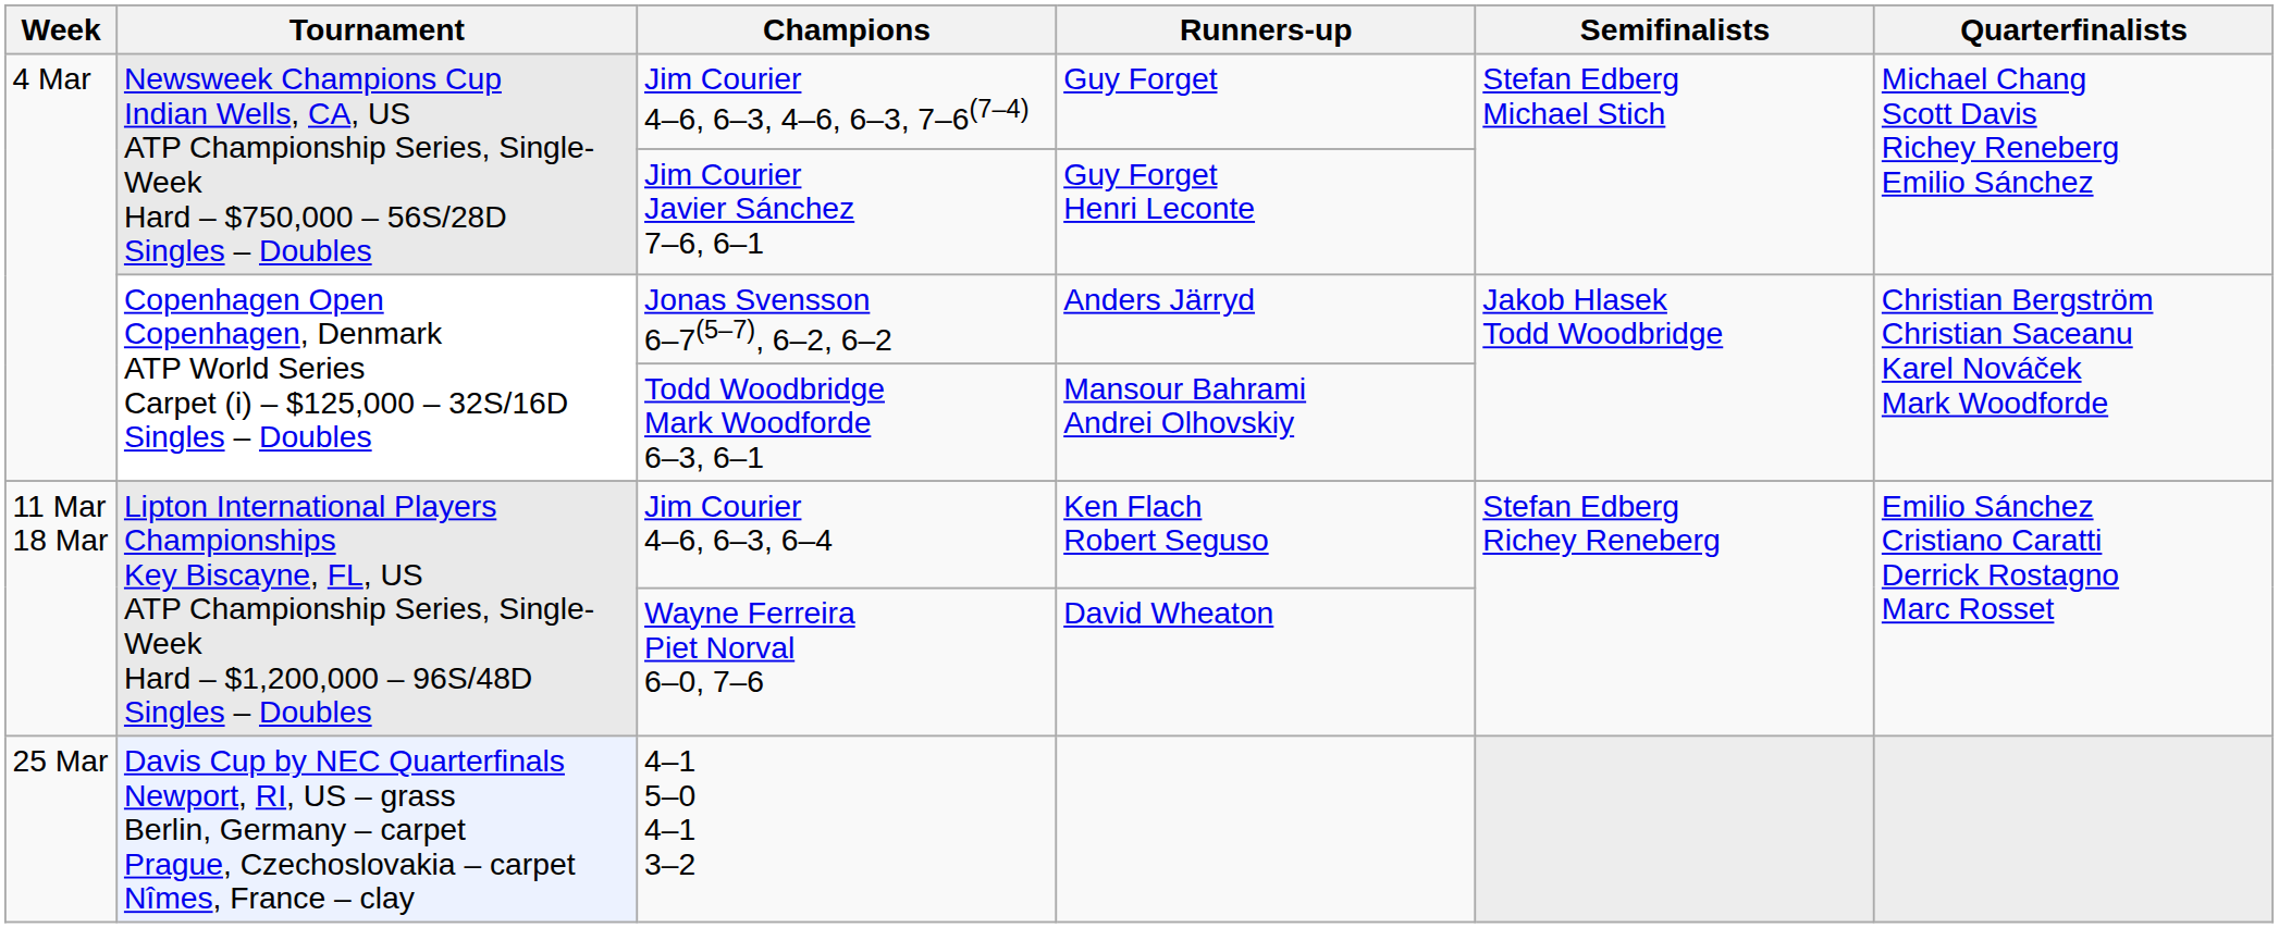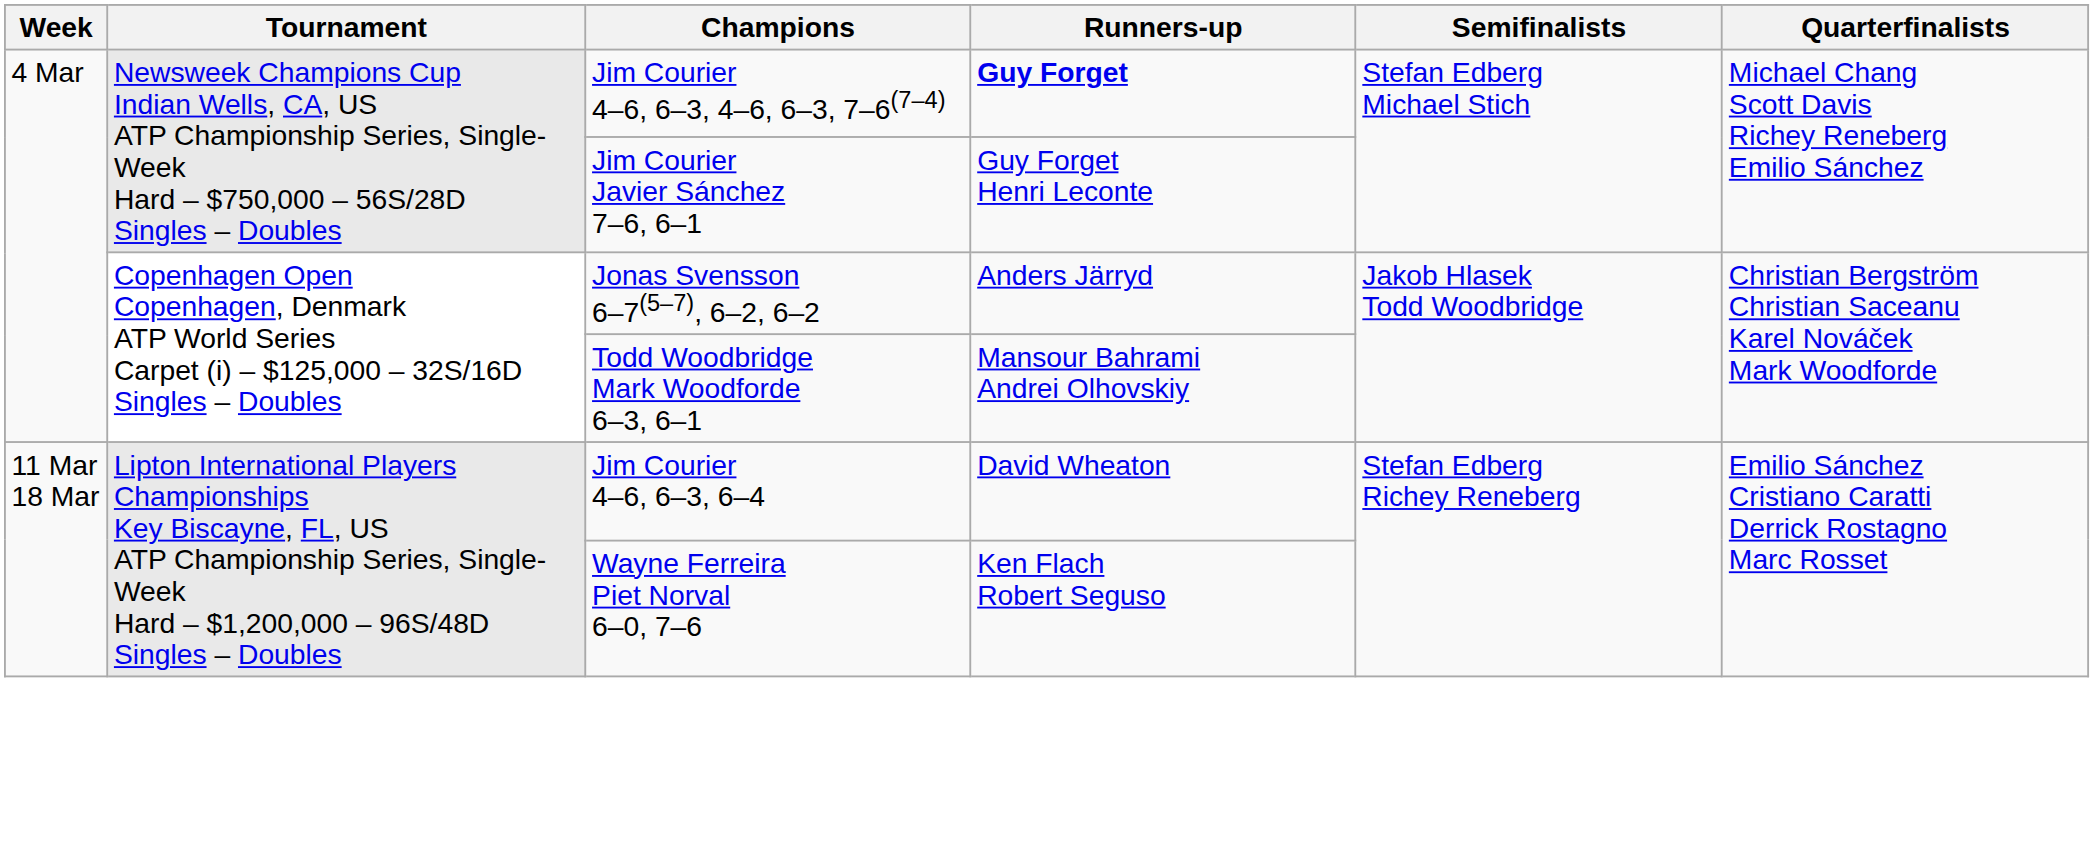 <table class=wikitable style=font-size:95%>
 <tr>
 <th style="width:48px;">Week</th>
 <th style="width:250px;">Tournament</th>
 <th style="width:200px;">Champions</th>
 <th style="width:200px;">Runners-up</th>
 <th style="width:190px;">Semifinalists</th>
 <th style="width:190px;">Quarterfinalists</th>
 </tr>
 <tr valign=top>
 <td rowspan=4>4 Mar</td>
 <td style="background:#E9E9E9;" rowspan="2"><a href='#'>Newsweek Champions Cup</a> <br> <a href='#'>Indian Wells</a>, <a href='#'>CA</a>, US <br> ATP Championship Series, Single-Week <br> Hard – $750,000 – 56S/28D <br> <a href='#'>Singles</a> – <a href='#'>Doubles</a></td>
 <td> <a href='#'>Jim Courier</a> <br> 4–6, 6–3, 4–6, 6–3, 7–6<sup>(7–4)</sup></td>
-<td> <a href='#'>Guy Forget</a></td>
+<td><strong> <a href='#'>Guy Forget</a></strong></td>
 <td rowspan=2> <a href='#'>Stefan Edberg</a> <br>  <a href='#'>Michael Stich</a></td>
 <td rowspan=2> <a href='#'>Michael Chang</a> <br>  <a href='#'>Scott Davis</a> <br>  <a href='#'>Richey Reneberg</a> <br>  <a href='#'>Emilio Sánchez</a></td>
 </tr>
 <tr valign=top>
 <td> <a href='#'>Jim Courier</a> <br>  <a href='#'>Javier Sánchez</a> <br> 7–6, 6–1</td>
 <td> <a href='#'>Guy Forget</a> <br>  <a href='#'>Henri Leconte</a></td>
 </tr>
 <tr valign=top>
 <td style="background:#FFF;" rowspan="2"><a href='#'>Copenhagen Open</a> <br>  <a href='#'>Copenhagen</a>, Denmark <br> ATP World Series <br> Carpet (i) – $125,000 – 32S/16D <br> <a href='#'>Singles</a> – <a href='#'>Doubles</a></td>
 <td> <a href='#'>Jonas Svensson</a> <br> 6–7<sup>(5–7)</sup>, 6–2, 6–2</td>
 <td> <a href='#'>Anders Järryd</a></td>
 <td rowspan=2> <a href='#'>Jakob Hlasek</a> <br>  <a href='#'>Todd Woodbridge</a></td>
 <td rowspan=2> <a href='#'>Christian Bergström</a> <br>  <a href='#'>Christian Saceanu</a> <br>  <a href='#'>Karel Nováček</a> <br>  <a href='#'>Mark Woodforde</a></td>
 </tr>
 <tr valign=top>
 <td> <a href='#'>Todd Woodbridge</a> <br>  <a href='#'>Mark Woodforde</a> <br> 6–3, 6–1</td>
 <td> <a href='#'>Mansour Bahrami</a> <br>  <a href='#'>Andrei Olhovskiy</a></td>
 </tr>
 <tr valign=top>
 <td rowspan=2>11 Mar <br> 18 Mar</td>
 <td style="background:#E9E9E9;" rowspan="2"><a href='#'>Lipton International Players Championships</a> <br>  <a href='#'>Key Biscayne</a>, <a href='#'>FL</a>, US <br> ATP Championship Series, Single-Week <br> Hard – $1,200,000 – 96S/48D <br> <a href='#'>Singles</a> – <a href='#'>Doubles</a></td>
 <td> <a href='#'>Jim Courier</a> <br> 4–6, 6–3, 6–4</td>
-<td> <a href='#'>Ken Flach</a> <br>  <a href='#'>Robert Seguso</a></td>
+<td> <a href='#'>David Wheaton</a></td>
 <td rowspan=2> <a href='#'>Stefan Edberg</a> <br>  <a href='#'>Richey Reneberg</a></td>
 <td rowspan=2> <a href='#'>Emilio Sánchez</a> <br>  <a href='#'>Cristiano Caratti</a> <br>  <a href='#'>Derrick Rostagno</a> <br>  <a href='#'>Marc Rosset</a></td>
 </tr>
 <tr valign=top>
 <td> <a href='#'>Wayne Ferreira</a> <br>  <a href='#'>Piet Norval</a> <br> 6–0, 7–6</td>
-<td> <a href='#'>David Wheaton</a></td>
-</tr>
-<tr valign=top>
-<td>25 Mar</td>
-<td style="background:#ECF2FF;"><a href='#'>Davis Cup by NEC Quarterfinals</a> <br> <a href='#'>Newport</a>, <a href='#'>RI</a>, US – grass <br> Berlin, Germany – carpet <br> <a href='#'>Prague</a>, Czechoslovakia – carpet <br>  <a href='#'>Nîmes</a>, France – clay</td>
-<td><strong></strong> 4–1 <br><strong></strong> 5–0 <br><strong></strong> 4–1 <br><strong></strong> 3–2</td>
-<td><br><br><br></td>
-<td style="background:#ededed;"></td>
-<td style="background:#ededed;"></td>
+<td> <a href='#'>Ken Flach</a> <br>  <a href='#'>Robert Seguso</a></td>
 </tr>
 </table>
